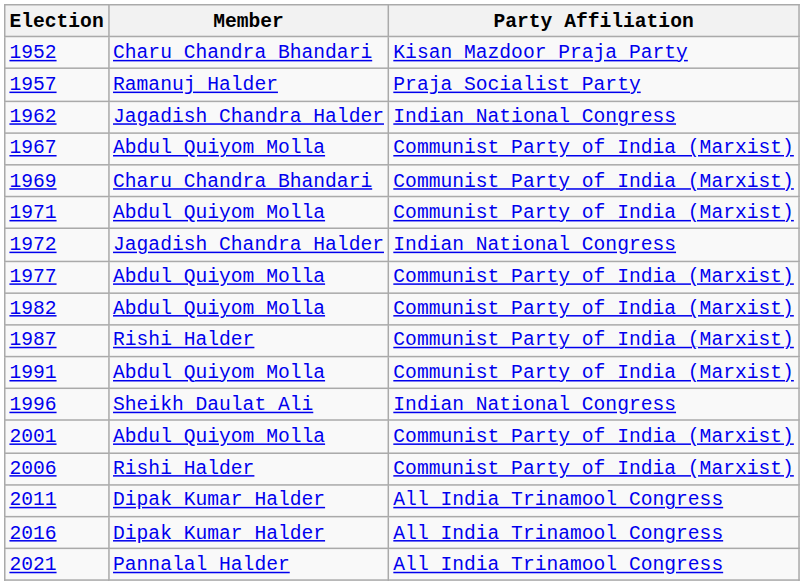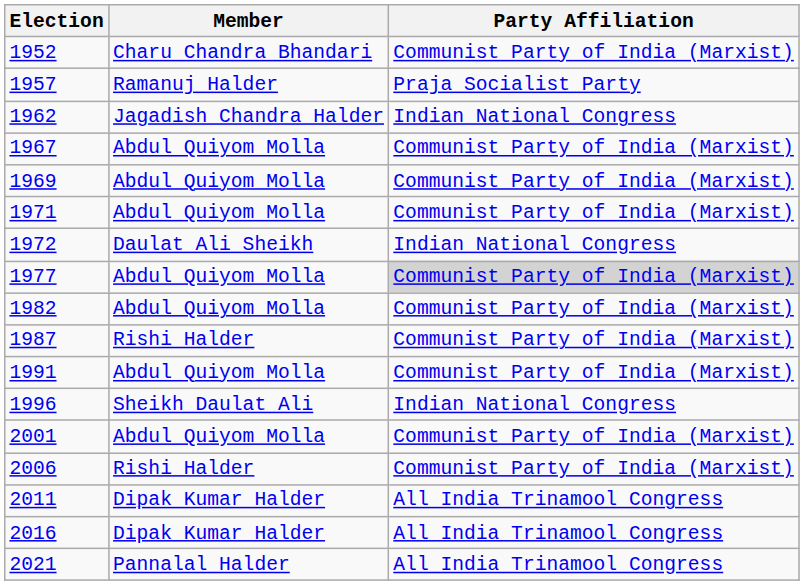 <table class="wikitable sortable">
 <tr>
 <th>Election</th>
 <th>Member</th>
 <th>Party Affiliation</th>
 </tr>
 <tr>
 <td><a href='#'>1952</a></td>
 <td><a href='#'>Charu Chandra Bhandari</a></td>
-<td><a href='#'>Kisan Mazdoor Praja Party</a></td>
+<td><a href='#'>Communist Party of India (Marxist)</a></td>
 </tr>
 <tr>
 <td><a href='#'>1957</a></td>
 <td><a href='#'>Ramanuj Halder</a></td>
 <td><a href='#'>Praja Socialist Party</a></td>
 </tr>
 <tr>
 <td><a href='#'>1962</a></td>
 <td><a href='#'>Jagadish Chandra Halder</a></td>
 <td><a href='#'>Indian National Congress</a></td>
 </tr>
 <tr>
 <td><a href='#'>1967</a></td>
 <td><a href='#'>Abdul Quiyom Molla</a></td>
 <td><a href='#'>Communist Party of India (Marxist)</a></td>
 </tr>
 <tr>
 <td><a href='#'>1969</a></td>
-<td><a href='#'>Charu Chandra Bhandari</a></td>
+<td><a href='#'>Abdul Quiyom Molla</a></td>
 <td><a href='#'>Communist Party of India (Marxist)</a></td>
 </tr>
 <tr>
 <td><a href='#'>1971</a></td>
 <td><a href='#'>Abdul Quiyom Molla</a></td>
 <td><a href='#'>Communist Party of India (Marxist)</a></td>
 </tr>
 <tr>
 <td><a href='#'>1972</a></td>
-<td><a href='#'>Jagadish Chandra Halder</a></td>
+<td><a href='#'>Daulat Ali Sheikh</a></td>
 <td><a href='#'>Indian National Congress</a></td>
 </tr>
 <tr>
 <td><a href='#'>1977</a></td>
 <td><a href='#'>Abdul Quiyom Molla</a></td>
-<td><a href='#'>Communist Party of India (Marxist)</a></td>
+<td style="background: lightgrey;"><a href='#'>Communist Party of India (Marxist)</a></td>
 </tr>
 <tr>
 <td><a href='#'>1982</a></td>
 <td><a href='#'>Abdul Quiyom Molla</a></td>
 <td><a href='#'>Communist Party of India (Marxist)</a></td>
 </tr>
 <tr>
 <td><a href='#'>1987</a></td>
 <td><a href='#'>Rishi Halder</a></td>
 <td><a href='#'>Communist Party of India (Marxist)</a></td>
 </tr>
 <tr>
 <td><a href='#'>1991</a></td>
 <td><a href='#'>Abdul Quiyom Molla</a></td>
 <td><a href='#'>Communist Party of India (Marxist)</a></td>
 </tr>
 <tr>
 <td><a href='#'>1996</a></td>
 <td><a href='#'>Sheikh Daulat Ali</a></td>
 <td><a href='#'>Indian National Congress</a></td>
 </tr>
 <tr>
 <td><a href='#'>2001</a></td>
 <td><a href='#'>Abdul Quiyom Molla</a></td>
 <td><a href='#'>Communist Party of India (Marxist)</a></td>
 </tr>
 <tr>
 <td><a href='#'>2006</a></td>
 <td><a href='#'>Rishi Halder</a></td>
 <td><a href='#'>Communist Party of India (Marxist)</a></td>
 </tr>
 <tr>
 <td><a href='#'>2011</a></td>
 <td><a href='#'>Dipak Kumar Halder</a></td>
 <td><a href='#'>All India Trinamool Congress</a></td>
 </tr>
 <tr>
 <td><a href='#'>2016</a></td>
 <td><a href='#'>Dipak Kumar Halder</a></td>
 <td><a href='#'>All India Trinamool Congress</a></td>
 </tr>
 <tr>
 <td><a href='#'>2021</a></td>
 <td><a href='#'>Pannalal Halder</a></td>
 <td><a href='#'>All India Trinamool Congress</a></td>
 </tr>
 </table>
